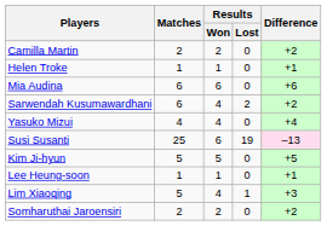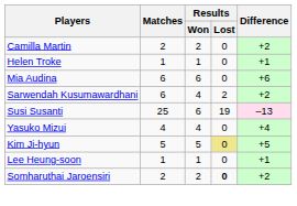 <table class=wikitable style="text-align:center; font-size:small">
 <tr>
 <th rowspan="2">Players</th>
 <th rowspan="2">Matches</th>
 <th colspan="2">Results</th>
 <th rowspan="2">Difference</th>
 </tr>
 <tr>
 <th>Won</th>
 <th>Lost</th>
 </tr>
 <tr>
 <td align="left"> <a href='#'>Camilla Martin</a></td>
 <td>2</td>
 <td>2</td>
 <td>0</td>
 <td bgcolor="#ccffcc">+2</td>
 </tr>
 <tr>
 <td align="left"> <a href='#'>Helen Troke</a></td>
 <td>1</td>
 <td>1</td>
 <td>0</td>
 <td bgcolor="#ccffcc">+1</td>
 </tr>
 <tr>
 <td align="left"> <a href='#'>Mia Audina</a></td>
 <td>6</td>
 <td>6</td>
 <td>0</td>
 <td bgcolor="#ccffcc">+6</td>
 </tr>
 <tr>
 <td align="left"> <a href='#'>Sarwendah Kusumawardhani</a></td>
 <td>6</td>
 <td>4</td>
 <td>2</td>
 <td bgcolor="#ccffcc">+2</td>
 </tr>
 <tr>
+<td align="left"> <a href='#'>Susi Susanti</a></td>
+<td>25</td>
+<td>6</td>
+<td>19</td>
+<td bgcolor="#ffddee">–13</td>
+</tr>
+<tr>
 <td align="left"> <a href='#'>Yasuko Mizui</a></td>
 <td>4</td>
 <td>4</td>
 <td>0</td>
 <td bgcolor="#ccffcc">+4</td>
 </tr>
 <tr>
-<td align="left"> <a href='#'>Susi Susanti</a></td>
-<td>25</td>
-<td>6</td>
-<td>19</td>
-<td bgcolor="#ffddee">–13</td>
-</tr>
-<tr>
 <td align="left"> <a href='#'>Kim Ji-hyun</a></td>
 <td>5</td>
 <td>5</td>
-<td>0</td>
+<td style="background: khaki;">0</td>
 <td bgcolor="#ccffcc">+5</td>
 </tr>
 <tr>
 <td align="left"> <a href='#'>Lee Heung-soon</a></td>
 <td>1</td>
 <td>1</td>
 <td>0</td>
 <td bgcolor="#ccffcc">+1</td>
 </tr>
 <tr>
-<td align="left"> <a href='#'>Lim Xiaoqing</a></td>
-<td>5</td>
-<td>4</td>
-<td>1</td>
-<td bgcolor="#ccffcc">+3</td>
-</tr>
-<tr>
 <td align="left"> <a href='#'>Somharuthai Jaroensiri</a></td>
 <td>2</td>
 <td>2</td>
-<td>0</td>
+<td><strong>0</strong></td>
 <td bgcolor="#ccffcc">+2</td>
 </tr>
 </table>
